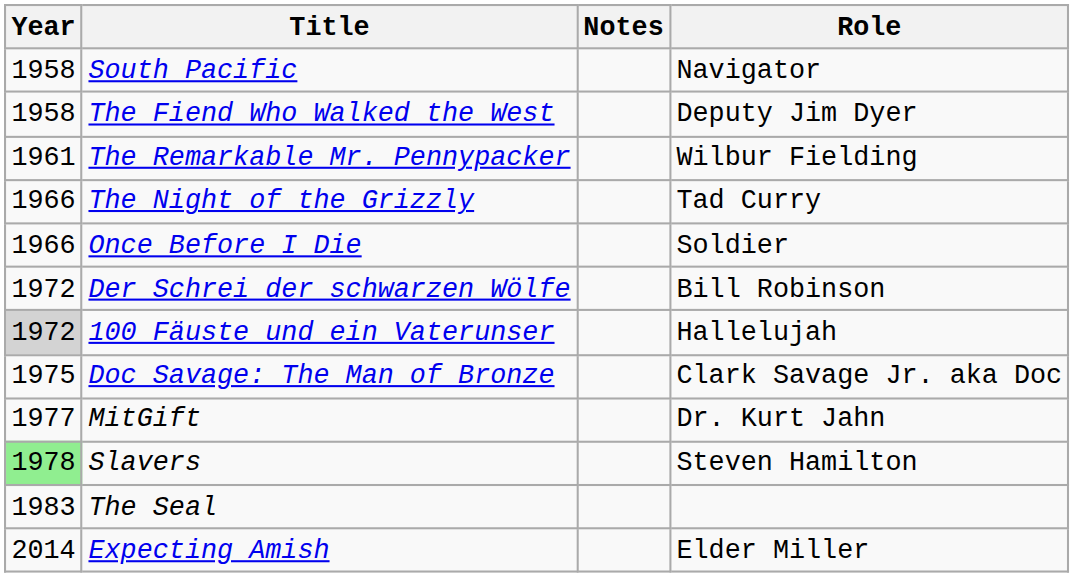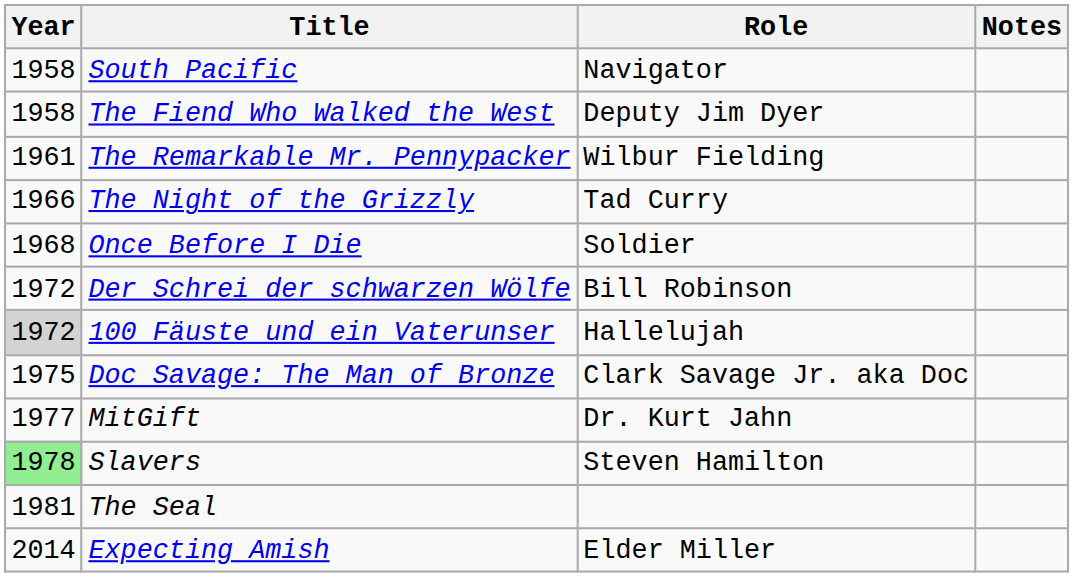 <table class="wikitable sortable">
 <tr>
 <th>Year</th>
 <th>Title</th>
+<th>Role</th>
 <th>Notes</th>
-<th>Role</th>
 </tr>
 <tr>
 <td>1958</td>
 <td><em><a href='#'>South Pacific</a></em></td>
+<td>Navigator</td>
 <td></td>
-<td>Navigator</td>
 </tr>
 <tr>
 <td>1958</td>
 <td><em><a href='#'>The Fiend Who Walked the West</a></em></td>
+<td>Deputy Jim Dyer</td>
 <td></td>
-<td>Deputy Jim Dyer</td>
 </tr>
 <tr>
 <td>1961</td>
 <td><em><a href='#'>The Remarkable Mr. Pennypacker</a></em></td>
+<td>Wilbur Fielding</td>
 <td></td>
-<td>Wilbur Fielding</td>
 </tr>
 <tr>
 <td>1966</td>
 <td><em><a href='#'>The Night of the Grizzly</a></em></td>
+<td>Tad Curry</td>
 <td></td>
-<td>Tad Curry</td>
 </tr>
 <tr>
-<td>1966</td>
+<td>1968</td>
 <td><em><a href='#'>Once Before I Die</a></em></td>
+<td>Soldier</td>
 <td></td>
-<td>Soldier</td>
 </tr>
 <tr>
 <td>1972</td>
 <td><em><a href='#'>Der Schrei der schwarzen Wölfe</a></em></td>
+<td>Bill Robinson</td>
 <td></td>
-<td>Bill Robinson</td>
 </tr>
 <tr>
 <td style="background: lightgrey;">1972</td>
 <td><em><a href='#'>100 Fäuste und ein Vaterunser</a></em></td>
+<td>Hallelujah</td>
 <td></td>
-<td>Hallelujah</td>
 </tr>
 <tr>
 <td>1975</td>
 <td><em><a href='#'>Doc Savage: The Man of Bronze</a></em></td>
+<td>Clark Savage Jr. aka Doc</td>
 <td></td>
-<td>Clark Savage Jr. aka Doc</td>
 </tr>
 <tr>
 <td>1977</td>
 <td><em>MitGift</em></td>
+<td>Dr. Kurt Jahn</td>
 <td></td>
-<td>Dr. Kurt Jahn</td>
 </tr>
 <tr>
 <td style="background: lightgreen;">1978</td>
 <td><em>Slavers</em></td>
+<td>Steven Hamilton</td>
 <td></td>
-<td>Steven Hamilton</td>
 </tr>
 <tr>
-<td>1983</td>
+<td>1981</td>
 <td><em>The Seal</em></td>
 <td></td>
 <td></td>
 </tr>
 <tr>
 <td>2014</td>
 <td><em><a href='#'>Expecting Amish</a></em></td>
+<td>Elder Miller</td>
 <td></td>
-<td>Elder Miller</td>
 </tr>
 </table>
